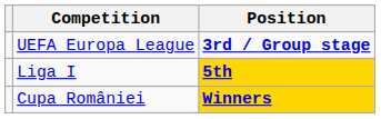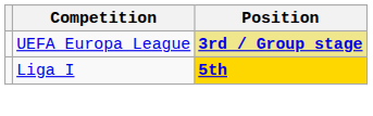 <table class="wikitable">
 <tr>
 <th></th>
 <th>Competition</th>
 <th>Position</th>
 </tr>
 <tr>
 <td></td>
 <td><a href='#'>UEFA Europa League</a></td>
-<td><strong><a href='#'>3rd / Group stage</a></strong></td>
+<td style="background: khaki;"><strong><a href='#'>3rd / Group stage</a></strong></td>
 </tr>
 <tr>
 <td></td>
 <td><a href='#'>Liga I</a></td>
 <td style="background: gold;"><strong><a href='#'>5th</a></strong></td>
 </tr>
-<tr>
-<td></td>
-<td><a href='#'>Cupa României</a></td>
-<td style="background:gold;"><strong><a href='#'>Winners</a></strong></td>
-</tr>
 </table>
